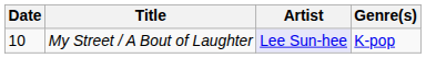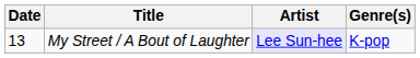 <table class="wikitable" style="text-align: left;">
 <tr>
 <th>Date</th>
 <th>Title</th>
 <th>Artist</th>
 <th>Genre(s)</th>
 </tr>
 <tr>
-<td>10</td>
+<td>13</td>
 <td><em>My Street / A Bout of Laughter</em></td>
 <td style="background: lavender;"><a href='#'>Lee Sun-hee</a></td>
 <td><a href='#'>K-pop</a></td>
 </tr>
 </table>
